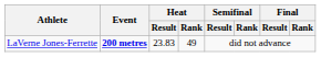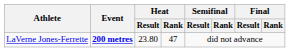 <table class="wikitable" style="font-size:90%">
 <tr>
 <th rowspan="2">Athlete</th>
 <th rowspan="2">Event</th>
 <th colspan="2">Heat</th>
 <th colspan="2">Semifinal</th>
 <th colspan="2">Final</th>
 </tr>
 <tr style="font-size:95%">
 <th>Result</th>
 <th>Rank</th>
 <th>Result</th>
 <th>Rank</th>
 <th>Result</th>
 <th>Rank</th>
 </tr>
 <tr style=text-align:center>
 <td style=text-align:left><a href='#'>LaVerne Jones-Ferrette</a></td>
 <td style=text-align:left><strong><a href='#'>200 metres</a></strong></td>
-<td>23.83</td>
-<td>49</td>
+<td>23.80</td>
+<td>47</td>
 <td colspan=4>did not advance</td>
 </tr>
 </table>
